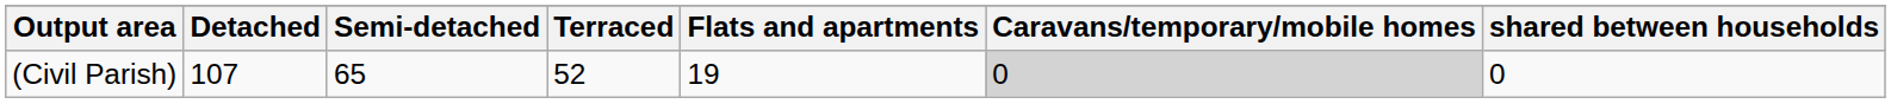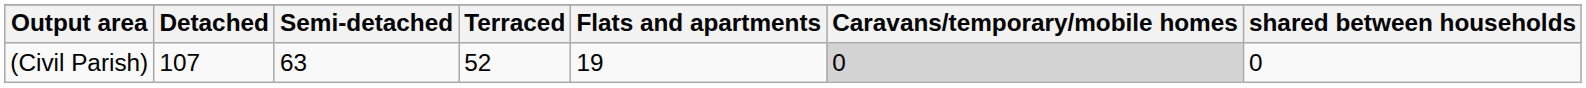 <table class="wikitable">
 <tr>
 </tr>
 <tr>
 <th>Output area</th>
 <th>Detached</th>
 <th>Semi-detached</th>
 <th>Terraced</th>
 <th>Flats and apartments</th>
 <th>Caravans/temporary/mobile homes</th>
 <th>shared between households</th>
 </tr>
 <tr>
 <td>(Civil Parish)</td>
 <td>107</td>
-<td>65</td>
+<td>63</td>
 <td>52</td>
 <td>19</td>
 <td style="background: lightgrey;">0</td>
 <td>0</td>
 </tr>
 </table>
